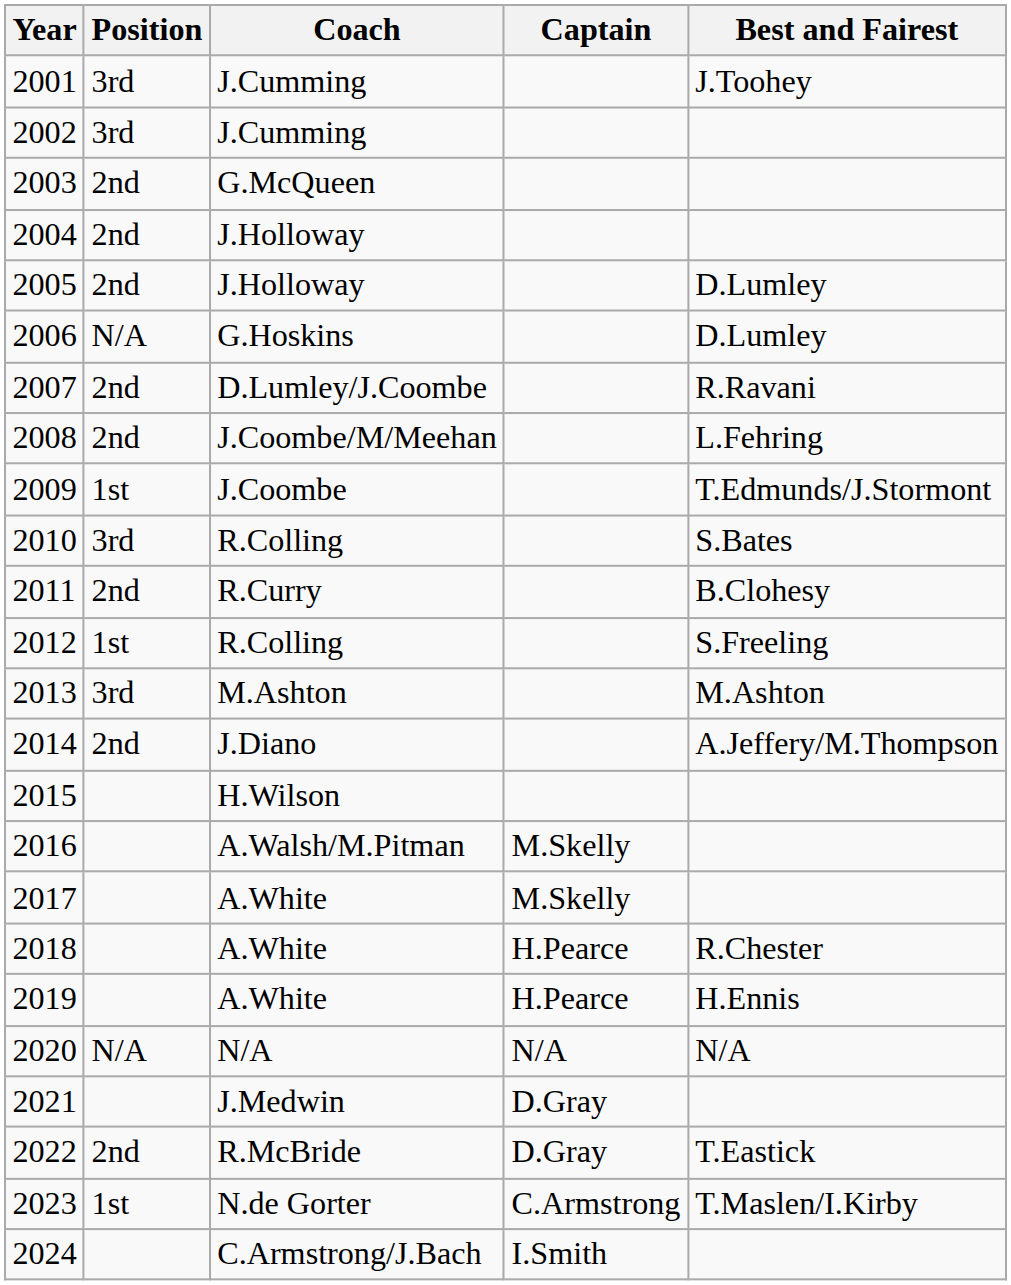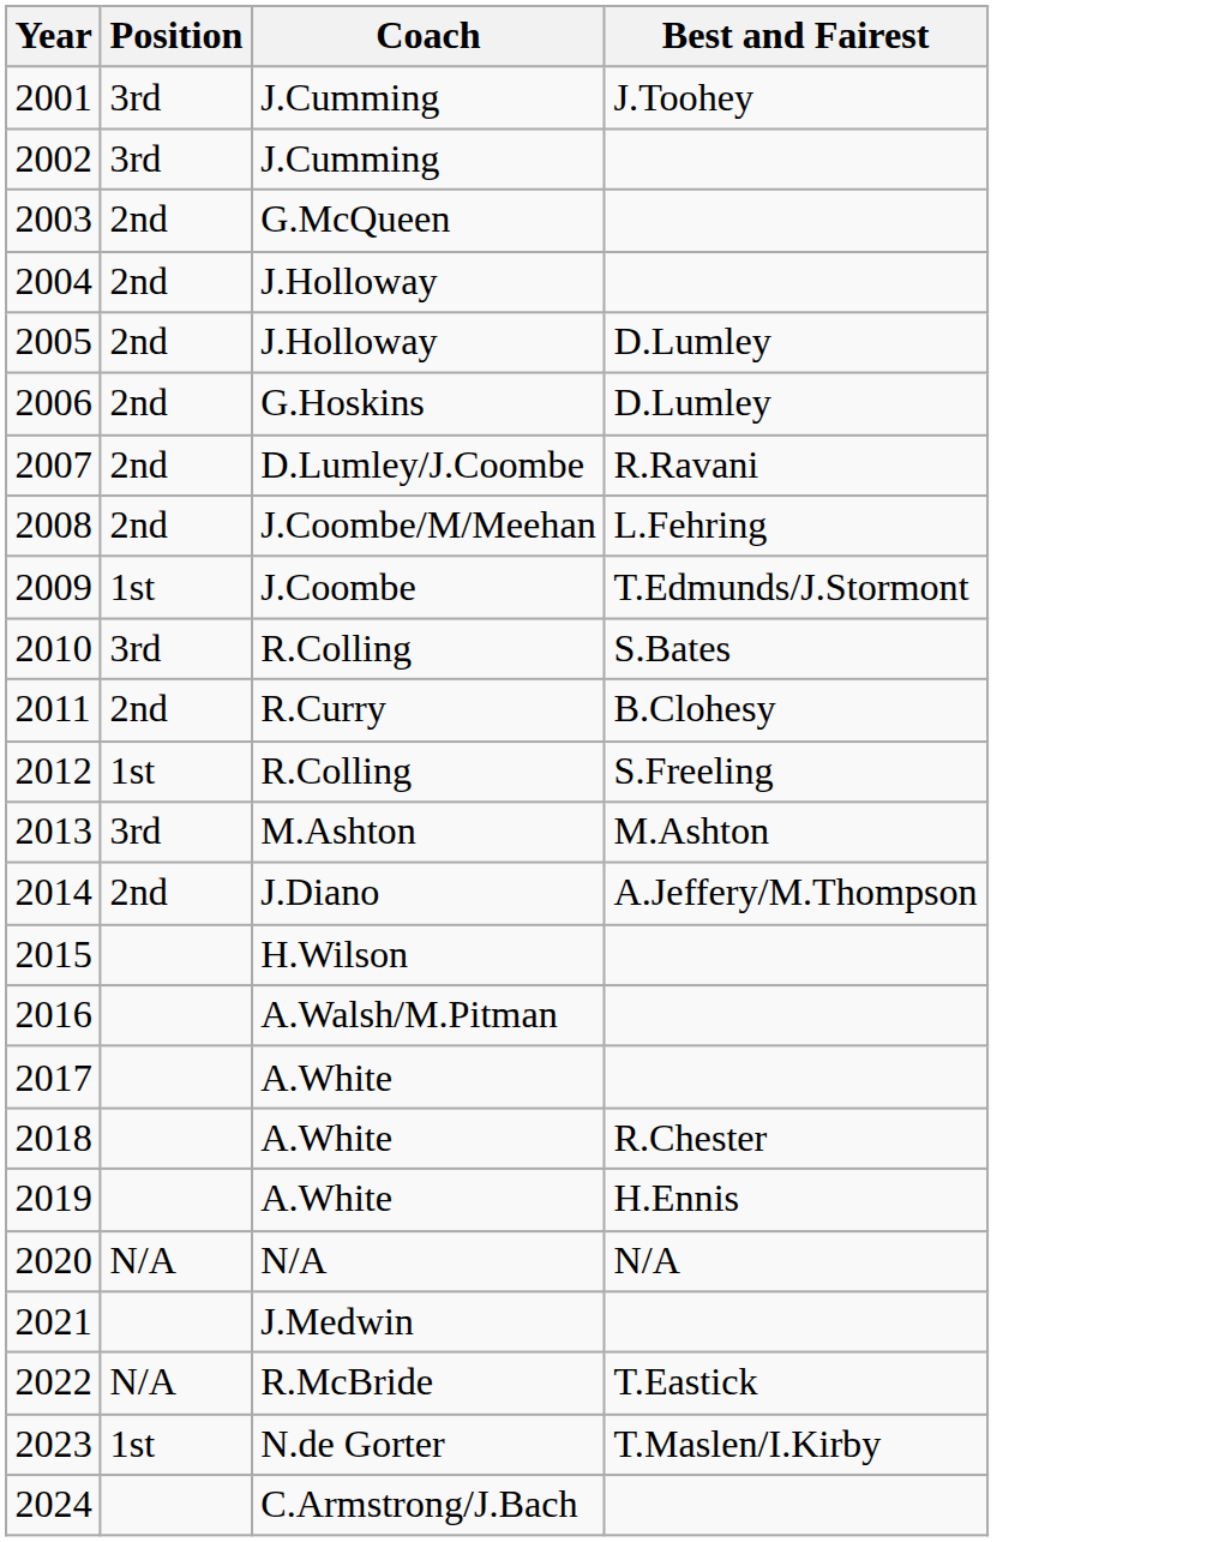 <table class="wikitable">
 <tr>
 <th>Year</th>
 <th>Position</th>
 <th>Coach</th>
-<th>Captain</th>
 <th>Best and Fairest</th>
 </tr>
 <tr>
 <td>2001</td>
 <td>3rd</td>
 <td>J.Cumming</td>
-<td></td>
 <td>J.Toohey</td>
 </tr>
 <tr>
 <td>2002</td>
 <td>3rd</td>
 <td>J.Cumming</td>
 <td></td>
-<td></td>
 </tr>
 <tr>
 <td>2003</td>
 <td>2nd</td>
 <td>G.McQueen</td>
-<td></td>
 <td></td>
 </tr>
 <tr>
 <td>2004</td>
 <td>2nd</td>
 <td>J.Holloway</td>
 <td></td>
-<td></td>
 </tr>
 <tr>
 <td>2005</td>
 <td>2nd</td>
 <td>J.Holloway</td>
-<td></td>
 <td>D.Lumley</td>
 </tr>
 <tr>
 <td>2006</td>
-<td>N/A</td>
+<td>2nd</td>
 <td>G.Hoskins</td>
-<td></td>
 <td>D.Lumley</td>
 </tr>
 <tr>
 <td>2007</td>
 <td>2nd</td>
 <td>D.Lumley/J.Coombe</td>
-<td></td>
 <td>R.Ravani</td>
 </tr>
 <tr>
 <td>2008</td>
 <td>2nd</td>
 <td>J.Coombe/M/Meehan</td>
-<td></td>
 <td>L.Fehring</td>
 </tr>
 <tr>
 <td>2009</td>
 <td>1st</td>
 <td>J.Coombe</td>
-<td></td>
 <td>T.Edmunds/J.Stormont</td>
 </tr>
 <tr>
 <td>2010</td>
 <td>3rd</td>
 <td>R.Colling</td>
-<td></td>
 <td>S.Bates</td>
 </tr>
 <tr>
 <td>2011</td>
 <td>2nd</td>
 <td>R.Curry</td>
-<td></td>
 <td>B.Clohesy</td>
 </tr>
 <tr>
 <td>2012</td>
 <td>1st</td>
 <td>R.Colling</td>
-<td></td>
 <td>S.Freeling</td>
 </tr>
 <tr>
 <td>2013</td>
 <td>3rd</td>
 <td>M.Ashton</td>
-<td></td>
 <td>M.Ashton</td>
 </tr>
 <tr>
 <td>2014</td>
 <td>2nd</td>
 <td>J.Diano</td>
-<td></td>
 <td>A.Jeffery/M.Thompson</td>
 </tr>
 <tr>
 <td>2015</td>
 <td></td>
 <td>H.Wilson</td>
 <td></td>
-<td></td>
 </tr>
 <tr>
 <td>2016</td>
 <td></td>
 <td>A.Walsh/M.Pitman</td>
-<td>M.Skelly</td>
 <td></td>
 </tr>
 <tr>
 <td>2017</td>
 <td></td>
 <td>A.White</td>
-<td>M.Skelly</td>
 <td></td>
 </tr>
 <tr>
 <td>2018</td>
 <td></td>
 <td>A.White</td>
-<td>H.Pearce</td>
 <td>R.Chester</td>
 </tr>
 <tr>
 <td>2019</td>
 <td></td>
 <td>A.White</td>
-<td>H.Pearce</td>
 <td>H.Ennis</td>
 </tr>
 <tr>
 <td>2020</td>
-<td>N/A</td>
 <td>N/A</td>
 <td>N/A</td>
 <td>N/A</td>
 </tr>
 <tr>
 <td>2021</td>
 <td></td>
 <td>J.Medwin</td>
-<td>D.Gray</td>
 <td></td>
 </tr>
 <tr>
 <td>2022</td>
-<td>2nd</td>
+<td>N/A</td>
 <td>R.McBride</td>
-<td>D.Gray</td>
 <td>T.Eastick</td>
 </tr>
 <tr>
 <td>2023</td>
 <td>1st</td>
 <td>N.de Gorter</td>
-<td>C.Armstrong</td>
 <td>T.Maslen/I.Kirby</td>
 </tr>
 <tr>
 <td>2024</td>
 <td></td>
 <td>C.Armstrong/J.Bach</td>
-<td>I.Smith</td>
 <td></td>
 </tr>
 </table>
